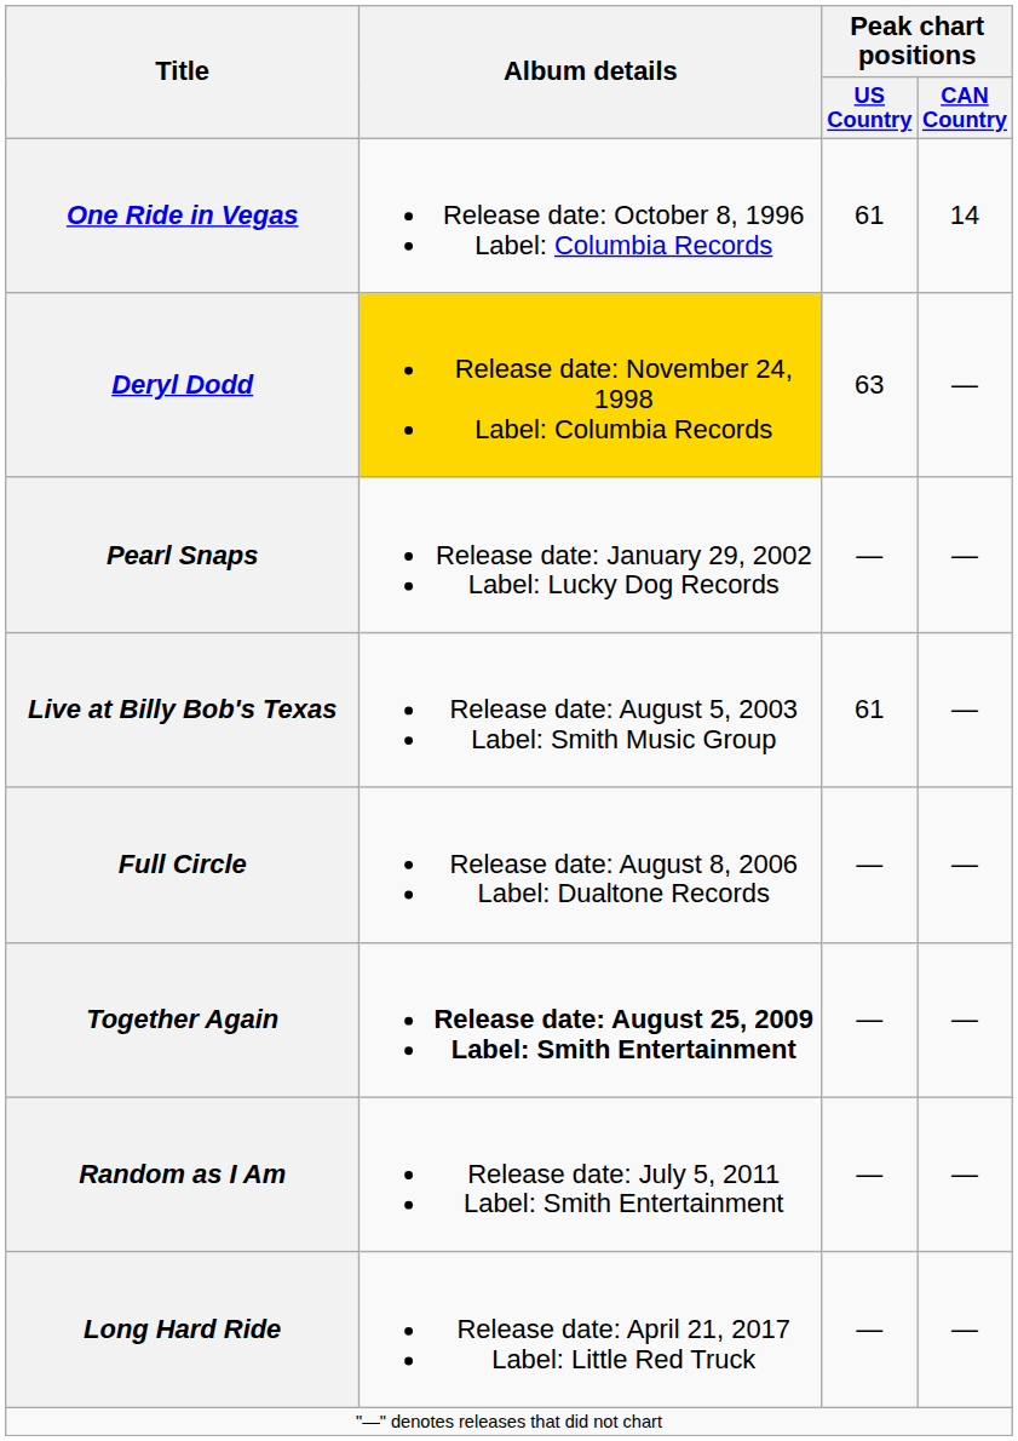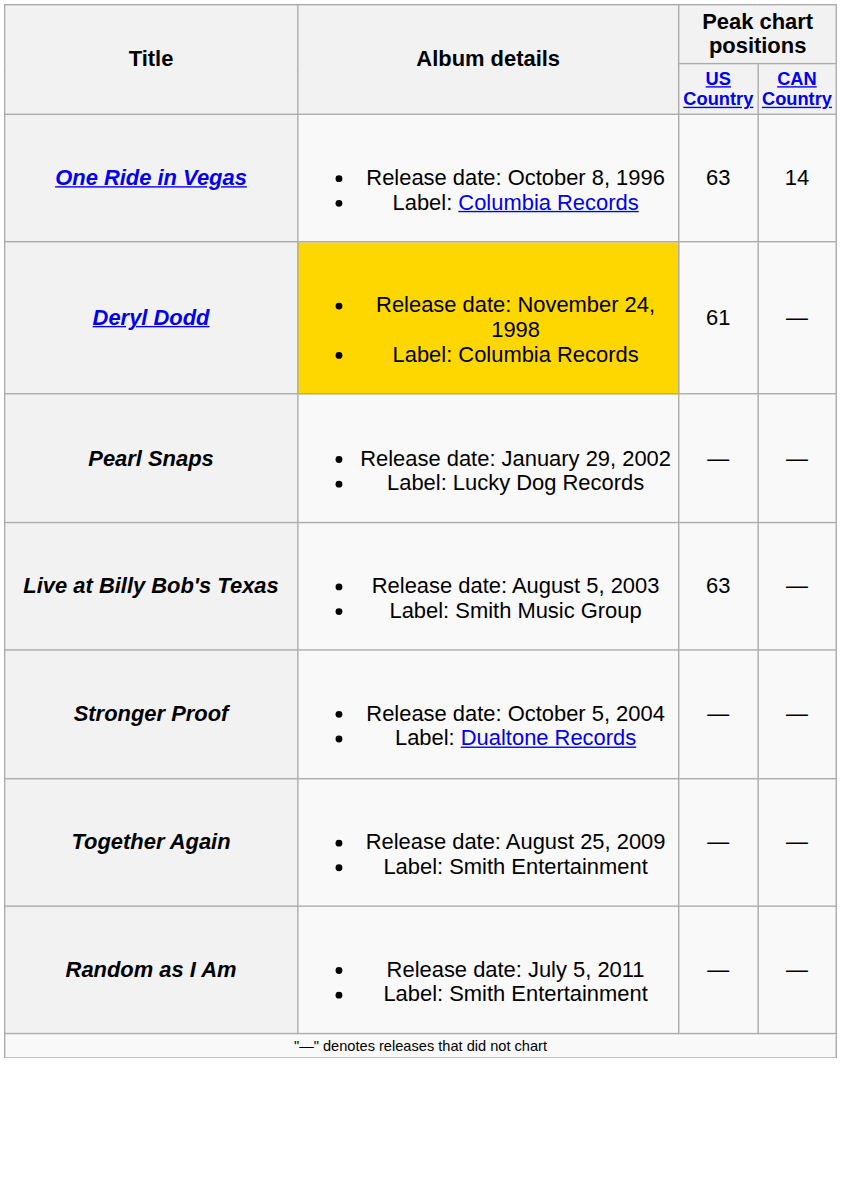 <table class="wikitable plainrowheaders" style="text-align:center;">
 <tr>
 <th rowspan="2" style="width:14em;">Title</th>
 <th rowspan="2" style="width:18em;">Album details</th>
 <th colspan="2">Peak chart<br>positions</th>
 </tr>
 <tr style="font-size:smaller;">
 <th width="45"><a href='#'>US Country</a></th>
 <th width="45"><a href='#'>CAN Country</a></th>
 </tr>
 <tr>
 <th scope="row"><em><a href='#'>One Ride in Vegas</a></em></th>
 <td><br><ul><li>Release date: October 8, 1996</li><li>Label: <a href='#'>Columbia Records</a></li></ul></td>
-<td>61</td>
+<td>63</td>
 <td>14</td>
 </tr>
 <tr>
 <th scope="row"><em><a href='#'>Deryl Dodd</a></em></th>
 <td style="background: gold;"><br><ul><li>Release date: November 24, 1998</li><li>Label: Columbia Records</li></ul></td>
-<td>63</td>
+<td>61</td>
 <td>—</td>
 </tr>
 <tr>
 <th scope="row"><em>Pearl Snaps</em></th>
 <td><br><ul><li>Release date: January 29, 2002</li><li>Label: Lucky Dog Records</li></ul></td>
 <td>—</td>
 <td>—</td>
 </tr>
 <tr>
 <th scope="row"><em>Live at Billy Bob's Texas</em></th>
 <td><br><ul><li>Release date: August 5, 2003</li><li>Label: Smith Music Group</li></ul></td>
-<td>61</td>
+<td>63</td>
 <td>—</td>
 </tr>
 <tr>
-<th scope="row"><em>Full Circle</em></th>
-<td><br><ul><li>Release date: August 8, 2006</li><li>Label: Dualtone Records</li></ul></td>
+<th scope="row"><em>Stronger Proof</em></th>
+<td><br><ul><li>Release date: October 5, 2004</li><li>Label: <a href='#'>Dualtone Records</a></li></ul></td>
 <td>—</td>
 <td>—</td>
 </tr>
 <tr>
 <th scope="row"><em>Together Again</em></th>
-<td><strong><br><ul><li>Release date: August 25, 2009</li><li>Label: Smith Entertainment</li></ul></strong></td>
+<td><br><ul><li>Release date: August 25, 2009</li><li>Label: Smith Entertainment</li></ul></td>
 <td>—</td>
 <td>—</td>
 </tr>
 <tr>
 <th scope="row"><em>Random as I Am</em></th>
 <td><br><ul><li>Release date: July 5, 2011</li><li>Label: Smith Entertainment</li></ul></td>
 <td>—</td>
 <td>—</td>
 </tr>
 <tr>
-<th scope="row"><em>Long Hard Ride</em></th>
-<td><br><ul><li>Release date: April 21, 2017</li><li>Label: Little Red Truck</li></ul></td>
-<td>—</td>
-<td>—</td>
-</tr>
-<tr>
 <td colspan="4" style="font-size:8pt">"—" denotes releases that did not chart</td>
 </tr>
 <tr>
 </tr>
 </table>
